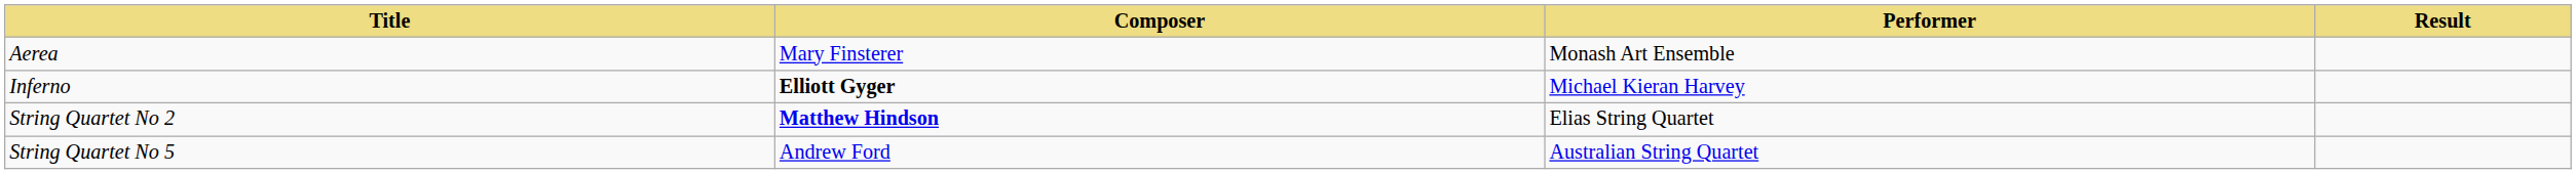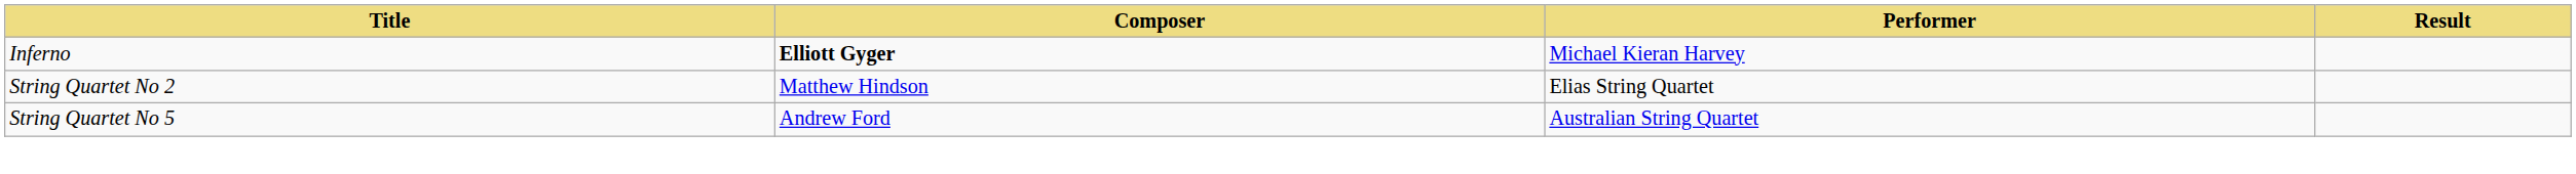 <table class="wikitable" width=100%>
 <tr>
 <th style="width:30%;background:#EEDD82;">Title</th>
 <th style="width:30%;background:#EEDD82;">Composer</th>
 <th style="width:30%;background:#EEDD82;">Performer</th>
 <th style="width:10%;background:#EEDD82;">Result<br></th>
-</tr>
-<tr>
-<td><em>Aerea</em></td>
-<td><a href='#'>Mary Finsterer</a></td>
-<td>Monash Art Ensemble</td>
-<td></td>
 </tr>
 <tr>
 <td><em>Inferno</em></td>
 <td><strong>Elliott Gyger</strong></td>
 <td><a href='#'>Michael Kieran Harvey</a></td>
 <td></td>
 </tr>
 <tr>
 <td><em>String Quartet No 2</em></td>
-<td><strong><a href='#'>Matthew Hindson</a></strong></td>
+<td><a href='#'>Matthew Hindson</a></td>
 <td>Elias String Quartet</td>
 <td></td>
 </tr>
 <tr>
 <td><em>String Quartet No 5</em></td>
 <td><a href='#'>Andrew Ford</a></td>
 <td><a href='#'>Australian String Quartet</a></td>
 <td></td>
 </tr>
 </table>
